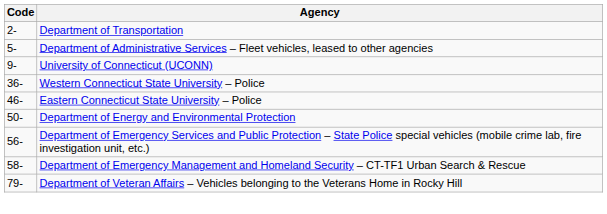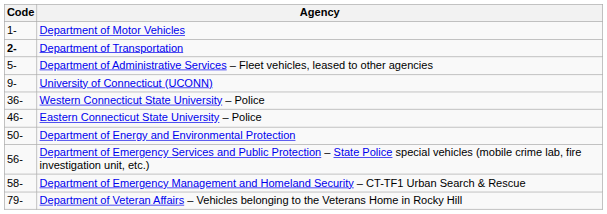 <table class="wikitable sortable">
 <tr>
 <th>Code</th>
 <th>Agency</th>
 </tr>
 <tr>
-<td>2-</td>
+<td>1-</td>
+<td><a href='#'>Department of Motor Vehicles</a></td>
+</tr>
+<tr>
+<td><strong>2-</strong></td>
 <td><a href='#'>Department of Transportation</a></td>
 </tr>
 <tr>
 <td>5-</td>
 <td><a href='#'>Department of Administrative Services</a> – Fleet vehicles, leased to other agencies</td>
 </tr>
 <tr>
 <td>9-</td>
 <td><a href='#'>University of Connecticut (UCONN)</a></td>
 </tr>
 <tr>
 <td>36-</td>
 <td><a href='#'>Western Connecticut State University</a> – Police</td>
 </tr>
 <tr>
 <td>46-</td>
 <td><a href='#'>Eastern Connecticut State University</a> – Police</td>
 </tr>
 <tr>
 <td>50-</td>
 <td><a href='#'>Department of Energy and Environmental Protection</a></td>
 </tr>
 <tr>
 <td>56-</td>
 <td><a href='#'>Department of Emergency Services and Public Protection</a> – <a href='#'>State Police</a> special vehicles (mobile crime lab, fire investigation unit, etc.)</td>
 </tr>
 <tr>
 <td>58-</td>
 <td><a href='#'>Department of Emergency Management and Homeland Security</a> – CT-TF1 Urban Search & Rescue</td>
 </tr>
 <tr>
 <td>79-</td>
 <td><a href='#'>Department of Veteran Affairs</a> – Vehicles belonging to the Veterans Home in Rocky Hill</td>
 </tr>
 </table>
